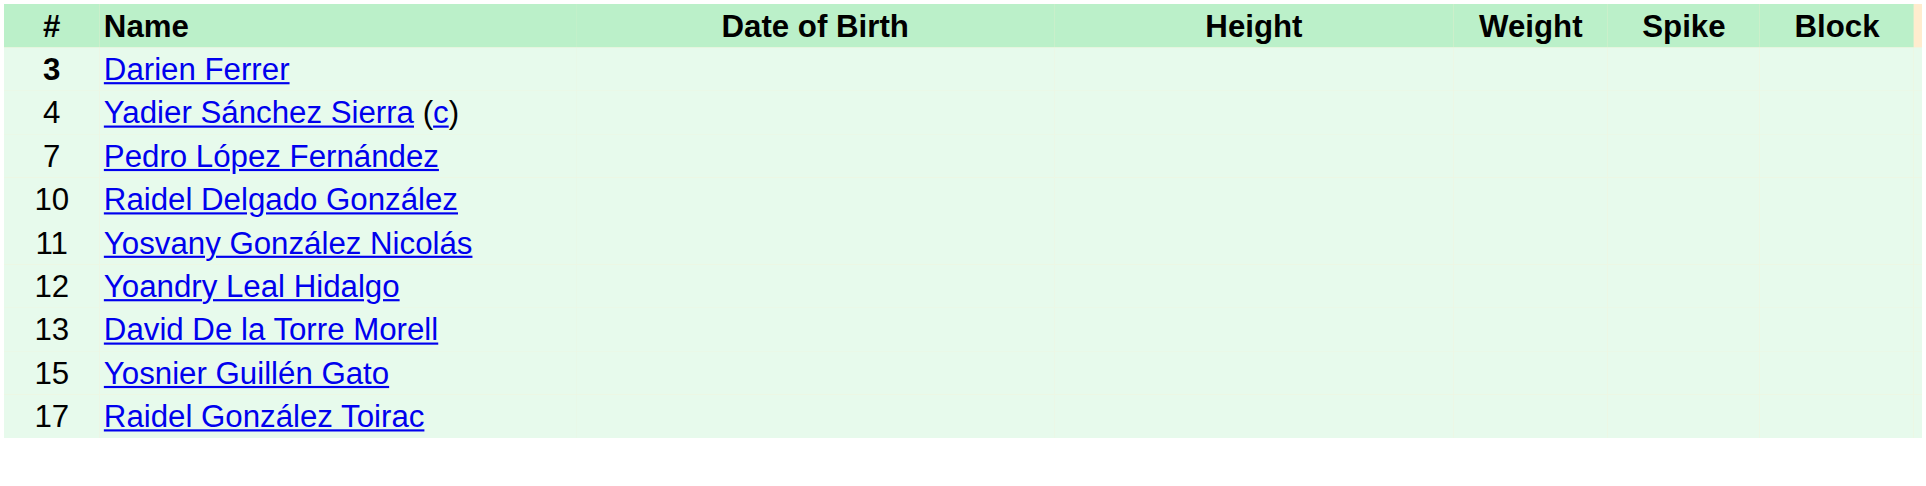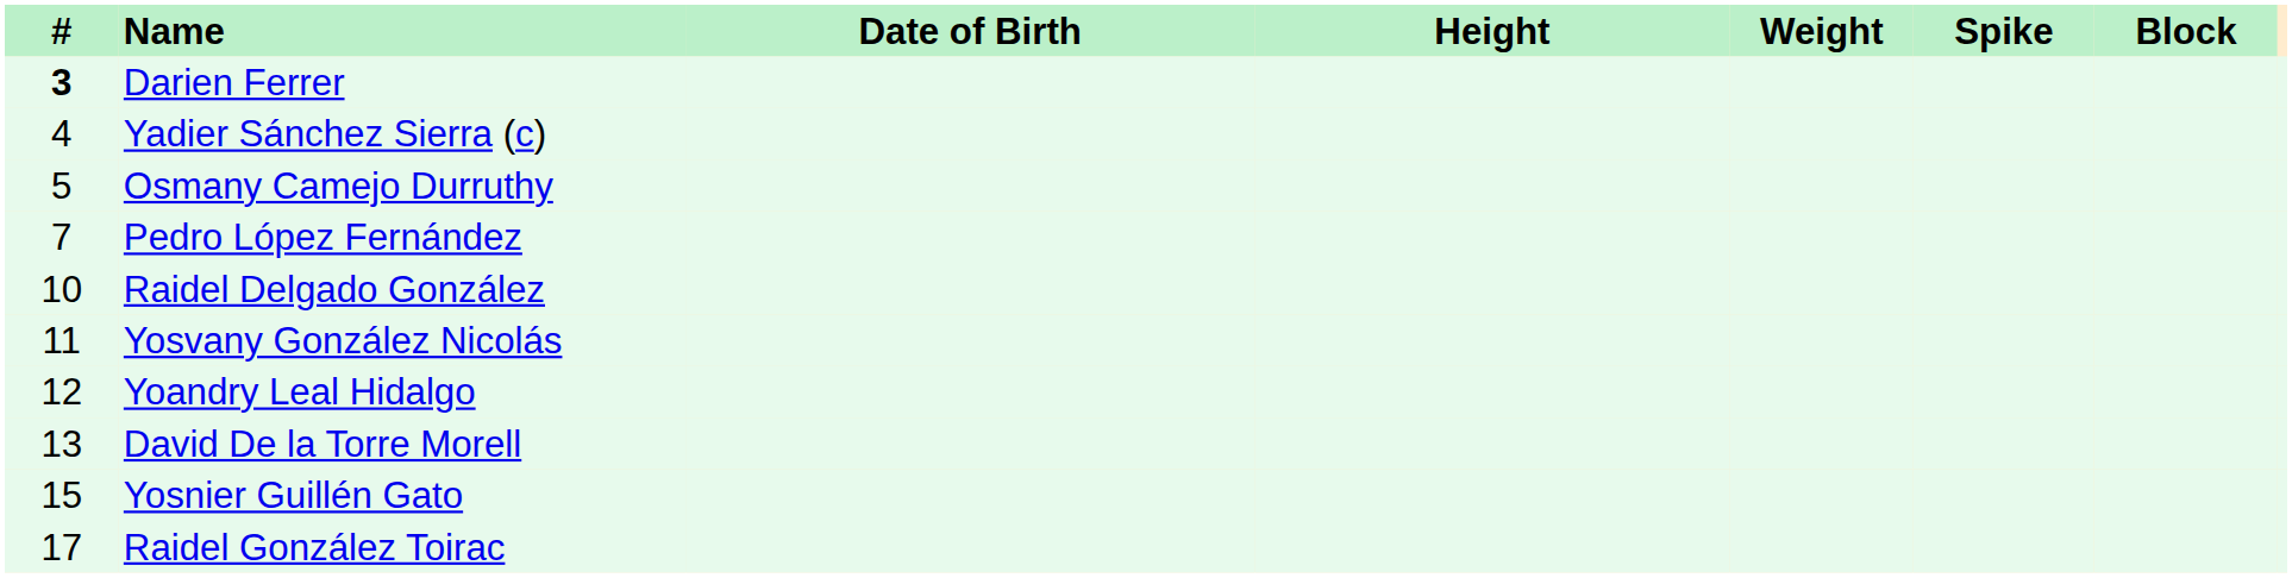 <table border=0 cellpadding=2 cellspacing=0  |- bgcolor=#FFECCE style="text-align:center; font-size:90%;" width=100%>
 <tr bgcolor=#BBF0C9>
 <th width=5%>#</th>
 <th width=25% align=left>Name</th>
 <th width=25%>Date of Birth</th>
 <th width=21%>Height</th>
 <th width=8%>Weight</th>
 <th width=8%>Spike</th>
 <th width=8%>Block</th>
 </tr>
 <tr bgcolor=#E7FAEC>
 <td><strong>3</strong></td>
 <td align=left><a href='#'>Darien Ferrer</a></td>
 <td></td>
 <td></td>
 <td></td>
 <td></td>
 <td></td>
 <td></td>
 </tr>
 <tr bgcolor=#E7FAEC>
 <td>4</td>
 <td align=left><a href='#'>Yadier Sánchez Sierra</a> (<a href='#'>c</a>)</td>
+<td></td>
+<td></td>
+<td></td>
+<td></td>
+<td></td>
+<td></td>
+</tr>
+<tr bgcolor=#E7FAEC>
+<td>5</td>
+<td align=left><a href='#'>Osmany Camejo Durruthy</a></td>
 <td></td>
 <td></td>
 <td></td>
 <td></td>
 <td></td>
 <td></td>
 </tr>
 <tr bgcolor=#E7FAEC>
 <td>7</td>
 <td align=left><a href='#'>Pedro López Fernández</a></td>
 <td></td>
 <td></td>
 <td></td>
 <td></td>
 <td></td>
 <td></td>
 </tr>
 <tr bgcolor=#E7FAEC>
 <td>10</td>
 <td align=left><a href='#'>Raidel Delgado González</a></td>
 <td></td>
 <td></td>
 <td></td>
 <td></td>
 <td></td>
 <td></td>
 </tr>
 <tr bgcolor=#E7FAEC>
 <td>11</td>
 <td align=left><a href='#'>Yosvany González Nicolás</a></td>
 <td></td>
 <td></td>
 <td></td>
 <td></td>
 <td></td>
 <td></td>
 </tr>
 <tr bgcolor=#E7FAEC>
 <td>12</td>
 <td align=left><a href='#'>Yoandry Leal Hidalgo</a></td>
 <td></td>
 <td></td>
 <td></td>
 <td></td>
 <td></td>
 <td></td>
 </tr>
 <tr bgcolor=#E7FAEC>
 <td>13</td>
 <td align=left><a href='#'>David De la Torre Morell</a></td>
 <td></td>
 <td></td>
 <td></td>
 <td></td>
 <td></td>
 <td></td>
 </tr>
 <tr bgcolor=#E7FAEC>
 <td>15</td>
 <td align=left><a href='#'>Yosnier Guillén Gato</a></td>
 <td></td>
 <td></td>
 <td></td>
 <td></td>
 <td></td>
 <td></td>
 </tr>
 <tr bgcolor=#E7FAEC>
 <td>17</td>
 <td align=left><a href='#'>Raidel González Toirac</a></td>
 <td></td>
 <td></td>
 <td></td>
 <td></td>
 <td></td>
 <td></td>
 </tr>
 </table>
